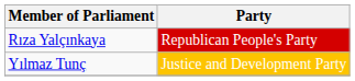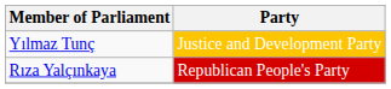 <table class="wikitable">
 <tr>
 <th>Member of Parliament</th>
 <th>Party</th>
 </tr>
 <tr>
+<td><a href='#'>Yılmaz Tunç</a></td>
+<td style="background:#FDC400; color:white">Justice and Development Party</td>
+</tr>
+<tr>
 <td><a href='#'>Rıza Yalçınkaya</a></td>
 <td style="background:#D40000; color:white">Republican People's Party</td>
 </tr>
 <tr>
-<td><a href='#'>Yılmaz Tunç</a></td>
-<td style="background:#FDC400; color:white">Justice and Development Party</td>
-</tr>
-<tr>
 </tr>
 </table>
